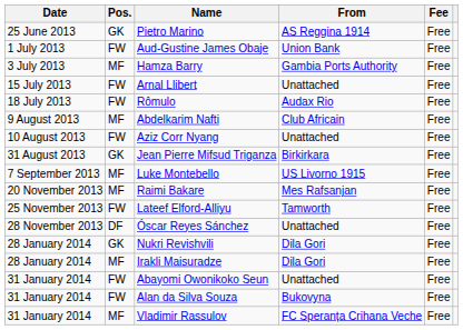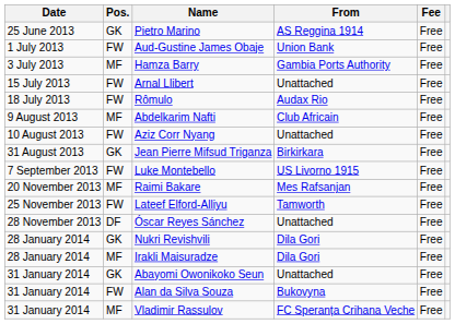 <table class="wikitable">
 <tr>
 <th>Date</th>
 <th>Pos.</th>
 <th>Name</th>
 <th>From</th>
 <th>Fee</th>
 <th></th>
 </tr>
 <tr>
 <td>25 June 2013</td>
 <td>GK</td>
 <td> <a href='#'>Pietro Marino</a></td>
 <td> <a href='#'>AS Reggina 1914</a></td>
 <td>Free</td>
 <td></td>
 </tr>
 <tr>
 <td>1 July 2013</td>
 <td>FW</td>
 <td> <a href='#'>Aud-Gustine James Obaje</a></td>
 <td> <a href='#'>Union Bank</a></td>
 <td>Free</td>
 <td></td>
 </tr>
 <tr>
 <td>3 July 2013</td>
 <td>MF</td>
 <td> <a href='#'>Hamza Barry</a></td>
 <td> <a href='#'>Gambia Ports Authority</a></td>
 <td>Free</td>
 <td></td>
 </tr>
 <tr>
 <td>15 July 2013</td>
 <td>FW</td>
 <td> <a href='#'>Arnal Llibert</a></td>
 <td>Unattached</td>
 <td>Free</td>
 <td></td>
 </tr>
 <tr>
 <td>18 July 2013</td>
 <td>FW</td>
 <td> <a href='#'>Rômulo</a></td>
 <td> <a href='#'>Audax Rio</a></td>
 <td>Free</td>
 <td></td>
 </tr>
 <tr>
 <td>9 August 2013</td>
 <td>MF</td>
 <td> <a href='#'>Abdelkarim Nafti</a></td>
 <td> <a href='#'>Club Africain</a></td>
 <td>Free</td>
 <td></td>
 </tr>
 <tr>
 <td>10 August 2013</td>
 <td>FW</td>
 <td> <a href='#'>Aziz Corr Nyang</a></td>
 <td>Unattached</td>
 <td>Free</td>
 <td></td>
 </tr>
 <tr>
 <td>31 August 2013</td>
 <td>GK</td>
 <td> <a href='#'>Jean Pierre Mifsud Triganza</a></td>
 <td> <a href='#'>Birkirkara</a></td>
 <td>Free</td>
 <td></td>
 </tr>
 <tr>
 <td>7 September 2013</td>
-<td>MF</td>
+<td>FW</td>
 <td> <a href='#'>Luke Montebello</a></td>
 <td> <a href='#'>US Livorno 1915</a></td>
 <td>Free</td>
 <td></td>
 </tr>
 <tr>
 <td>20 November 2013</td>
 <td>MF</td>
 <td> <a href='#'>Raimi Bakare</a></td>
 <td> <a href='#'>Mes Rafsanjan</a></td>
 <td>Free</td>
 <td></td>
 </tr>
 <tr>
 <td>25 November 2013</td>
 <td>FW</td>
 <td> <a href='#'>Lateef Elford-Alliyu</a></td>
 <td> <a href='#'>Tamworth</a></td>
 <td>Free</td>
 <td></td>
 </tr>
 <tr>
 <td>28 November 2013</td>
 <td>DF</td>
 <td> <a href='#'>Óscar Reyes Sánchez</a></td>
 <td>Unattached</td>
 <td>Free</td>
 <td></td>
 </tr>
 <tr>
 <td>28 January 2014</td>
 <td>GK</td>
 <td> <a href='#'>Nukri Revishvili</a></td>
 <td> <a href='#'>Dila Gori</a></td>
 <td>Free</td>
 <td></td>
 </tr>
 <tr>
 <td>28 January 2014</td>
 <td>MF</td>
 <td> <a href='#'>Irakli Maisuradze</a></td>
 <td> <a href='#'>Dila Gori</a></td>
 <td>Free</td>
 <td></td>
 </tr>
 <tr>
 <td>31 January 2014</td>
-<td>FW</td>
+<td>GK</td>
 <td> <a href='#'>Abayomi Owonikoko Seun</a></td>
 <td>Unattached</td>
 <td>Free</td>
 <td></td>
 </tr>
 <tr>
 <td>31 January 2014</td>
 <td>FW</td>
 <td> <a href='#'>Alan da Silva Souza</a></td>
 <td> <a href='#'>Bukovyna</a></td>
 <td>Free</td>
 <td></td>
 </tr>
 <tr>
 <td>31 January 2014</td>
 <td>MF</td>
 <td> <a href='#'>Vladimir Rassulov</a></td>
 <td> <a href='#'>FC Speranța Crihana Veche</a></td>
 <td>Free</td>
 <td></td>
 </tr>
 </table>
